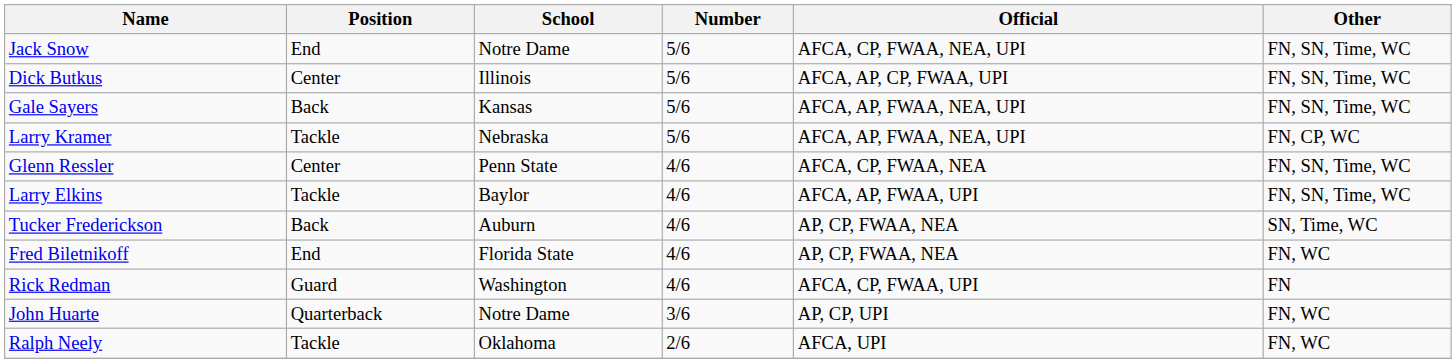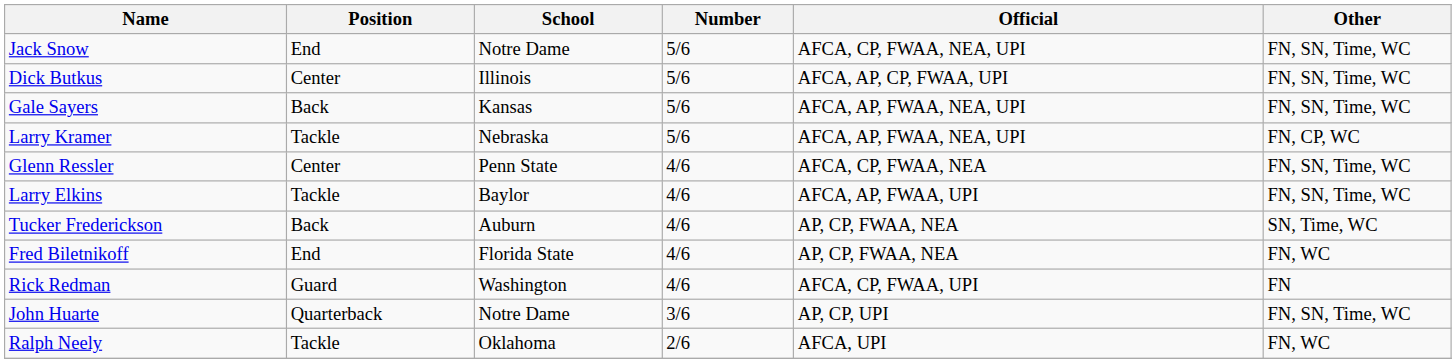 <table class="wikitable sortable">
 <tr>
 <th bgcolor="#DDDDFF" width="15%">Name</th>
 <th bgcolor="#DDDDFF" width="10%">Position</th>
 <th bgcolor="#DDDDFF" width="10%">School</th>
 <th bgcolor="#DDDDFF" width="7%">Number</th>
 <th bgcolor="#DDDDFF" width="25%">Official</th>
 <th bgcolor="#DDDDFF" width="10%">Other</th>
 </tr>
 <tr align="left">
 <td><a href='#'>Jack Snow</a></td>
 <td>End</td>
 <td>Notre Dame</td>
 <td>5/6</td>
 <td>AFCA, CP, FWAA, NEA, UPI</td>
 <td>FN, SN, Time, WC</td>
 </tr>
 <tr align="left">
 <td><a href='#'>Dick Butkus</a></td>
 <td>Center</td>
 <td>Illinois</td>
 <td>5/6</td>
 <td>AFCA, AP, CP, FWAA, UPI</td>
 <td>FN, SN, Time, WC</td>
 </tr>
 <tr align="left">
 <td><a href='#'>Gale Sayers</a></td>
 <td>Back</td>
 <td>Kansas</td>
 <td>5/6</td>
 <td>AFCA, AP, FWAA, NEA, UPI</td>
 <td>FN, SN, Time, WC</td>
 </tr>
 <tr align="left">
 <td><a href='#'>Larry Kramer</a></td>
 <td>Tackle</td>
 <td>Nebraska</td>
 <td>5/6</td>
 <td>AFCA, AP, FWAA, NEA, UPI</td>
 <td>FN, CP, WC</td>
 </tr>
 <tr align="left">
 <td><a href='#'>Glenn Ressler</a></td>
 <td>Center</td>
 <td>Penn State</td>
 <td>4/6</td>
 <td>AFCA, CP, FWAA, NEA</td>
 <td>FN, SN, Time, WC</td>
 </tr>
 <tr align="left">
 <td><a href='#'>Larry Elkins</a></td>
 <td>Tackle</td>
 <td>Baylor</td>
 <td>4/6</td>
 <td>AFCA, AP, FWAA, UPI</td>
 <td>FN, SN, Time, WC</td>
 </tr>
 <tr align="left">
 <td><a href='#'>Tucker Frederickson</a></td>
 <td>Back</td>
 <td>Auburn</td>
 <td>4/6</td>
 <td>AP, CP, FWAA, NEA</td>
 <td>SN, Time, WC</td>
 </tr>
 <tr align="left">
 <td><a href='#'>Fred Biletnikoff</a></td>
 <td>End</td>
 <td>Florida State</td>
 <td>4/6</td>
 <td>AP, CP, FWAA, NEA</td>
 <td>FN, WC</td>
 </tr>
 <tr align="left">
 <td><a href='#'>Rick Redman</a></td>
 <td>Guard</td>
 <td>Washington</td>
 <td>4/6</td>
 <td>AFCA, CP, FWAA, UPI</td>
 <td>FN</td>
 </tr>
 <tr align="left">
 <td><a href='#'>John Huarte</a></td>
 <td>Quarterback</td>
 <td>Notre Dame</td>
 <td>3/6</td>
 <td>AP, CP, UPI</td>
-<td>FN, WC</td>
+<td>FN, SN, Time, WC</td>
 </tr>
 <tr align="left">
 <td><a href='#'>Ralph Neely</a></td>
 <td>Tackle</td>
 <td>Oklahoma</td>
 <td>2/6</td>
 <td>AFCA, UPI</td>
 <td>FN, WC</td>
 </tr>
 <tr align="left">
 </tr>
 </table>
